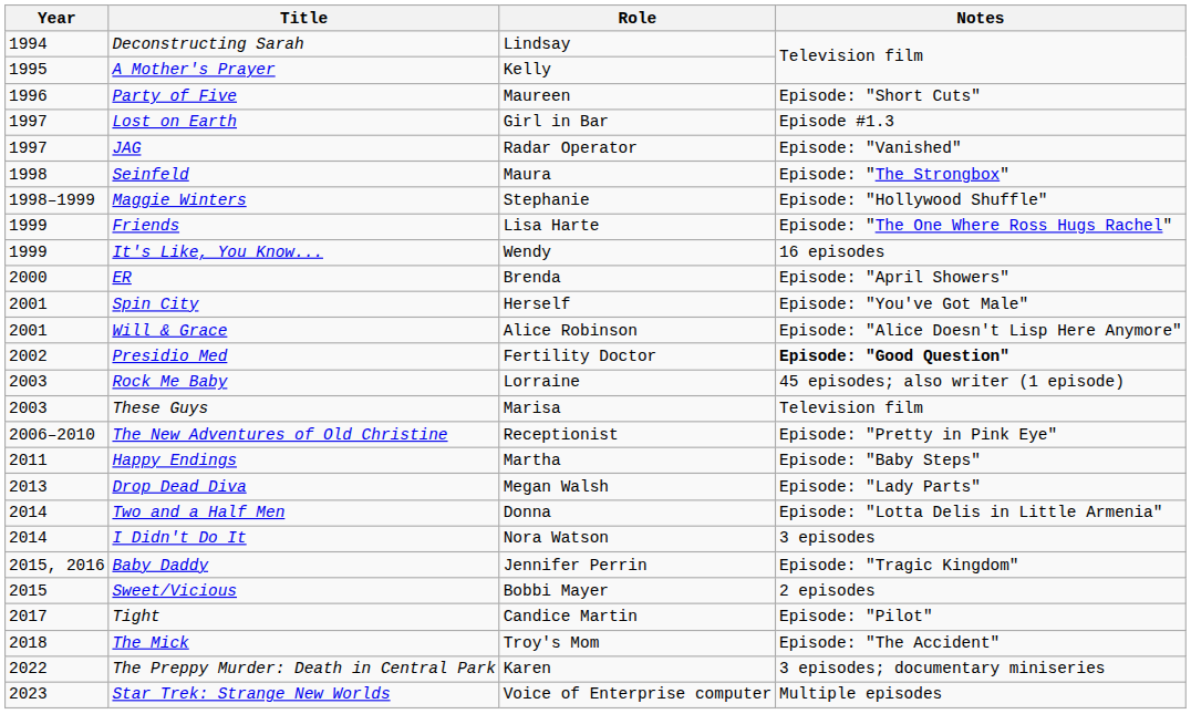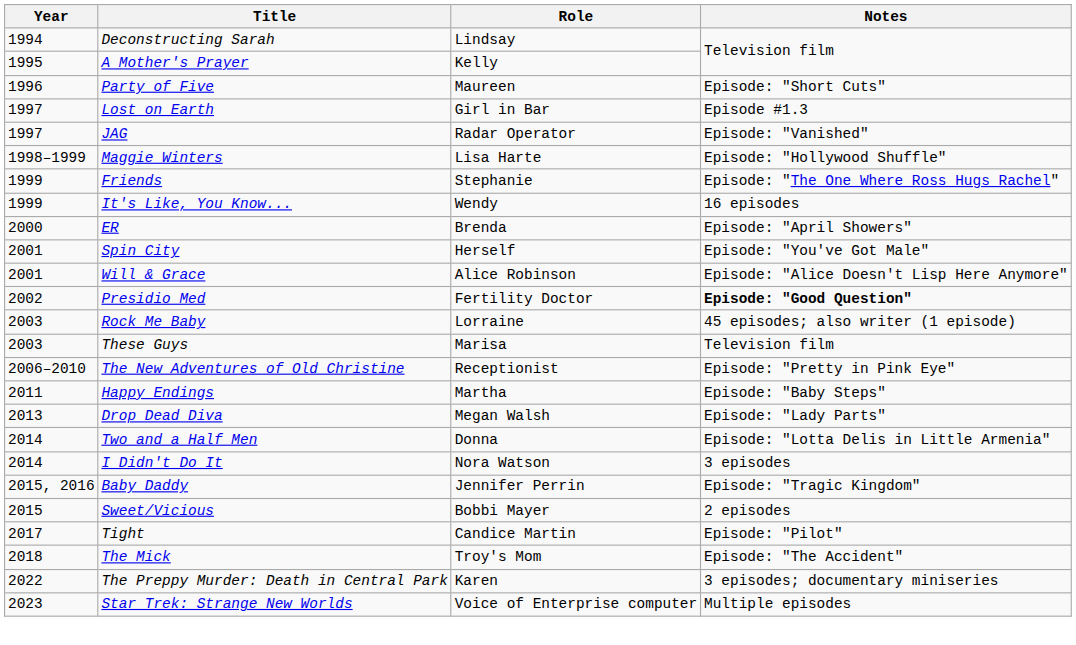 <table class="wikitable sortable">
 <tr>
 <th>Year</th>
 <th>Title</th>
 <th>Role</th>
 <th>Notes</th>
 </tr>
 <tr>
 <td>1994</td>
 <td><em>Deconstructing Sarah</em></td>
 <td>Lindsay</td>
 <td rowspan="2">Television film</td>
 </tr>
 <tr>
 <td>1995</td>
 <td><em><a href='#'>A Mother's Prayer</a></em></td>
 <td>Kelly</td>
 </tr>
 <tr>
 <td>1996</td>
 <td><em><a href='#'>Party of Five</a></em></td>
 <td>Maureen</td>
 <td>Episode: "Short Cuts"</td>
 </tr>
 <tr>
 <td>1997</td>
 <td><em><a href='#'>Lost on Earth</a></em></td>
 <td>Girl in Bar</td>
 <td>Episode #1.3</td>
 </tr>
 <tr>
 <td>1997</td>
 <td><a href='#'><em>JAG</em></a></td>
 <td>Radar Operator</td>
 <td>Episode: "Vanished"</td>
 </tr>
 <tr>
-<td>1998</td>
-<td><em><a href='#'>Seinfeld</a></em></td>
-<td>Maura</td>
-<td>Episode: "<a href='#'>The Strongbox</a>"</td>
-</tr>
-<tr>
 <td>1998–1999</td>
 <td><em><a href='#'>Maggie Winters</a></em></td>
-<td>Stephanie</td>
+<td>Lisa Harte</td>
 <td>Episode: "Hollywood Shuffle"</td>
 </tr>
 <tr>
 <td>1999</td>
 <td><em><a href='#'>Friends</a></em></td>
-<td>Lisa Harte</td>
+<td>Stephanie</td>
 <td>Episode: "<a href='#'>The One Where Ross Hugs Rachel</a>"</td>
 </tr>
 <tr>
 <td>1999</td>
 <td><em><a href='#'>It's Like, You Know...</a></em></td>
 <td>Wendy</td>
 <td>16 episodes</td>
 </tr>
 <tr>
 <td>2000</td>
 <td><a href='#'><em>ER</em></a></td>
 <td>Brenda</td>
 <td>Episode: "April Showers"</td>
 </tr>
 <tr>
 <td>2001</td>
 <td><em><a href='#'>Spin City</a></em></td>
 <td>Herself</td>
 <td>Episode: "You've Got Male"</td>
 </tr>
 <tr>
 <td>2001</td>
 <td><em><a href='#'>Will & Grace</a></em></td>
 <td>Alice Robinson</td>
 <td>Episode: "Alice Doesn't Lisp Here Anymore"</td>
 </tr>
 <tr>
 <td>2002</td>
 <td><em><a href='#'>Presidio Med</a></em></td>
 <td>Fertility Doctor</td>
 <td><strong>Episode: "Good Question"</strong></td>
 </tr>
 <tr>
 <td>2003</td>
 <td><a href='#'><em>Rock Me Baby</em></a></td>
 <td>Lorraine</td>
 <td>45 episodes; also writer (1 episode)</td>
 </tr>
 <tr>
 <td>2003</td>
 <td><em>These Guys</em></td>
 <td>Marisa</td>
 <td>Television film</td>
 </tr>
 <tr>
 <td>2006–2010</td>
 <td><em><a href='#'>The New Adventures of Old Christine</a></em></td>
 <td>Receptionist</td>
 <td>Episode: "Pretty in Pink Eye"</td>
 </tr>
 <tr>
 <td>2011</td>
 <td><a href='#'><em>Happy Endings</em></a></td>
 <td>Martha</td>
 <td>Episode: "Baby Steps"</td>
 </tr>
 <tr>
 <td>2013</td>
 <td><em><a href='#'>Drop Dead Diva</a></em></td>
 <td>Megan Walsh</td>
 <td>Episode: "Lady Parts"</td>
 </tr>
 <tr>
 <td>2014</td>
 <td><em><a href='#'>Two and a Half Men</a></em></td>
 <td>Donna</td>
 <td>Episode: "Lotta Delis in Little Armenia"</td>
 </tr>
 <tr>
 <td>2014</td>
 <td><a href='#'><em>I Didn't Do It</em></a></td>
 <td>Nora Watson</td>
 <td>3 episodes</td>
 </tr>
 <tr>
 <td>2015, 2016</td>
 <td><em><a href='#'>Baby Daddy</a></em></td>
 <td>Jennifer Perrin</td>
 <td>Episode: "Tragic Kingdom"</td>
 </tr>
 <tr>
 <td>2015</td>
 <td><em><a href='#'>Sweet/Vicious</a></em></td>
 <td>Bobbi Mayer</td>
 <td>2 episodes</td>
 </tr>
 <tr>
 <td>2017</td>
 <td><em>Tight</em></td>
 <td>Candice Martin</td>
 <td>Episode: "Pilot"</td>
 </tr>
 <tr>
 <td>2018</td>
 <td><a href='#'><em>The Mick</em></a></td>
 <td>Troy's Mom</td>
 <td>Episode: "The Accident"</td>
 </tr>
 <tr>
 <td>2022</td>
 <td><em>The Preppy Murder: Death in Central Park</em></td>
 <td>Karen</td>
 <td>3 episodes; documentary miniseries</td>
 </tr>
 <tr>
 <td>2023</td>
 <td><em><a href='#'>Star Trek: Strange New Worlds</a></em></td>
 <td>Voice of Enterprise computer</td>
 <td>Multiple episodes</td>
 </tr>
 </table>
